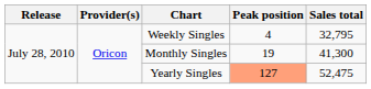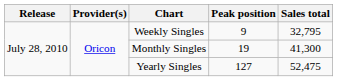 <table class="wikitable">
 <tr>
 <th align="center">Release</th>
 <th align="center">Provider(s)</th>
 <th align="center">Chart</th>
 <th align="center">Peak position</th>
 <th align="center">Sales total</th>
 </tr>
 <tr>
 <td align="center" rowspan="3">July 28, 2010</td>
 <td align="center" rowspan="3"><a href='#'>Oricon</a></td>
 <td align="center">Weekly Singles</td>
-<td align="center">4</td>
+<td align="center">9</td>
 <td align="center">32,795</td>
 </tr>
 <tr>
 <td align="center">Monthly Singles</td>
 <td align="center">19</td>
 <td align="center">41,300</td>
 </tr>
 <tr>
 <td align="center">Yearly Singles</td>
-<td align="center" style="background: lightsalmon;">127</td>
+<td align="center">127</td>
 <td align="center">52,475</td>
 </tr>
 </table>
